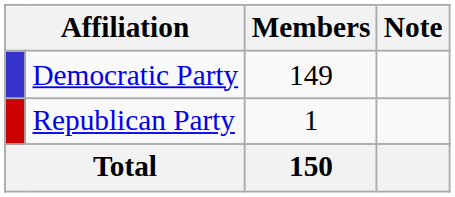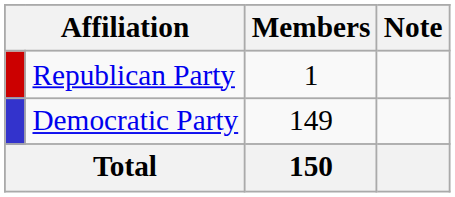 <table class="wikitable">
 <tr>
 <th colspan="2" align="center" valign="bottom">Affiliation</th>
 <th valign="bottom">Members</th>
 <th valign="bottom">Note</th>
+</tr>
+<tr>
+<td bgcolor="#CC0000"> </td>
+<td><a href='#'>Republican Party</a></td>
+<td align="center">1</td>
+<td></td>
 </tr>
 <tr>
 <td bgcolor="#3333CC"> </td>
 <td><a href='#'>Democratic Party</a></td>
 <td align="center">149</td>
 <td></td>
 </tr>
 <tr>
-<td bgcolor="#CC0000"> </td>
-<td><a href='#'>Republican Party</a></td>
-<td align="center">1</td>
-<td></td>
-</tr>
-<tr>
 <th colspan="2" align="center">Total</th>
 <th align="center">150</th>
 <th></th>
 </tr>
 </table>
